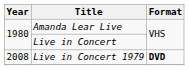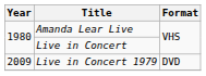 <table class="wikitable">
 <tr>
 <th align="center">Year</th>
 <th align="center">Title</th>
 <th align="center">Format</th>
 </tr>
 <tr>
 <td align="left" rowspan="2">1980</td>
 <td align="left"><em>Amanda Lear Live</em></td>
 <td align="left" rowspan="2">VHS</td>
 </tr>
 <tr>
 <td align="left"><em>Live in Concert</em></td>
 </tr>
 <tr>
-<td align="left">2008</td>
+<td align="left">2009</td>
 <td align="left"><em>Live in Concert 1979</em></td>
-<td align="left"><strong>DVD</strong></td>
+<td align="left">DVD</td>
 </tr>
 <tr>
 </tr>
 </table>
